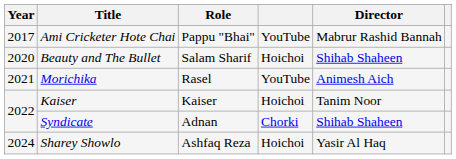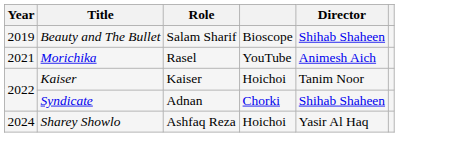 <table class="wikitable sortable" style="background:#F5F5F5;">
 <tr>
 <th>Year</th>
 <th>Title</th>
 <th>Role</th>
 <th><a href='#'></a></th>
 <th>Director</th>
 <th scope="col" class="unsortable"></th>
 </tr>
 <tr>
-<td>2017</td>
-<td><em>Ami Cricketer Hote Chai</em></td>
-<td>Pappu "Bhai"</td>
-<td>YouTube</td>
-<td>Mabrur Rashid Bannah</td>
-<td></td>
-</tr>
-<tr>
-<td>2020</td>
+<td>2019</td>
 <td><em>Beauty and The Bullet</em></td>
 <td>Salam Sharif</td>
-<td>Hoichoi</td>
+<td>Bioscope</td>
 <td><a href='#'>Shihab Shaheen</a></td>
 <td></td>
 </tr>
 <tr>
 <td>2021</td>
 <td><em><a href='#'>Morichika</a></em></td>
 <td>Rasel</td>
 <td>YouTube</td>
 <td><a href='#'>Animesh Aich</a></td>
 <td></td>
 </tr>
 <tr>
 <td rowspan="2">2022</td>
 <td><em>Kaiser</em></td>
 <td>Kaiser</td>
 <td>Hoichoi</td>
 <td>Tanim Noor</td>
 <td></td>
 </tr>
 <tr>
 <td><em><a href='#'>Syndicate</a></em></td>
 <td>Adnan</td>
 <td><a href='#'>Chorki</a></td>
 <td><a href='#'>Shihab Shaheen</a></td>
 <td></td>
 </tr>
 <tr>
 <td>2024</td>
 <td><em>Sharey Showlo</em></td>
 <td>Ashfaq Reza</td>
 <td>Hoichoi</td>
 <td>Yasir Al Haq</td>
 <td></td>
 </tr>
 </table>
